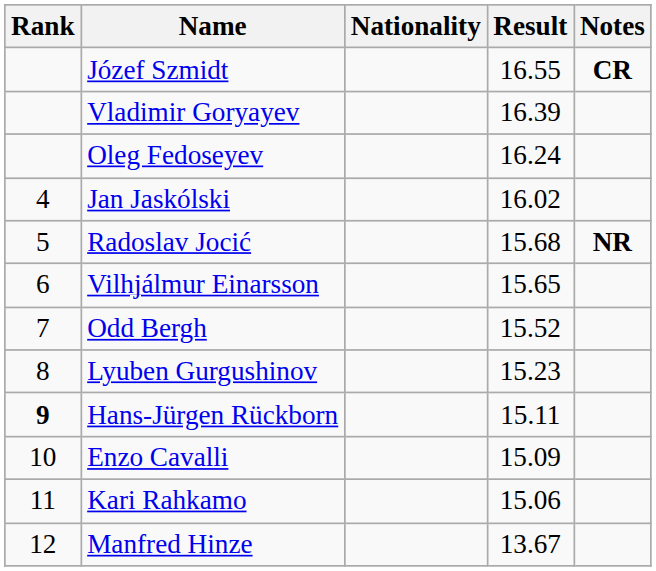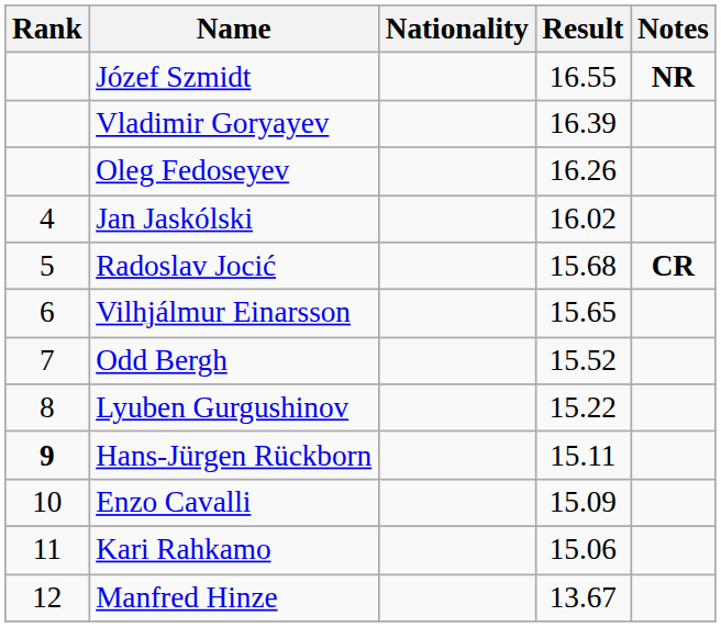 <table class="wikitable sortable" style="text-align:center">
 <tr>
 <th>Rank</th>
 <th>Name</th>
 <th>Nationality</th>
 <th>Result</th>
 <th>Notes</th>
 </tr>
 <tr>
 <td></td>
 <td align=left><a href='#'>Józef Szmidt</a></td>
 <td align=left></td>
 <td>16.55</td>
-<td><strong>CR</strong></td>
+<td><strong>NR</strong></td>
 </tr>
 <tr>
 <td></td>
 <td align=left><a href='#'>Vladimir Goryayev</a></td>
 <td align=left></td>
 <td>16.39</td>
 <td></td>
 </tr>
 <tr>
 <td></td>
 <td align=left><a href='#'>Oleg Fedoseyev</a></td>
 <td align=left></td>
-<td>16.24</td>
+<td>16.26</td>
 <td></td>
 </tr>
 <tr>
 <td>4</td>
 <td align=left><a href='#'>Jan Jaskólski</a></td>
 <td align=left></td>
 <td>16.02</td>
 <td></td>
 </tr>
 <tr>
 <td>5</td>
 <td align=left><a href='#'>Radoslav Jocić</a></td>
 <td align=left></td>
 <td>15.68</td>
-<td><strong>NR</strong></td>
+<td><strong>CR</strong></td>
 </tr>
 <tr>
 <td>6</td>
 <td align=left><a href='#'>Vilhjálmur Einarsson</a></td>
 <td align=left></td>
 <td>15.65</td>
 <td></td>
 </tr>
 <tr>
 <td>7</td>
 <td align=left><a href='#'>Odd Bergh</a></td>
 <td align=left></td>
 <td>15.52</td>
 <td></td>
 </tr>
 <tr>
 <td>8</td>
 <td align=left><a href='#'>Lyuben Gurgushinov</a></td>
 <td align=left></td>
-<td>15.23</td>
+<td>15.22</td>
 <td></td>
 </tr>
 <tr>
 <td><strong>9</strong></td>
 <td align=left><a href='#'>Hans-Jürgen Rückborn</a></td>
 <td align=left></td>
 <td>15.11</td>
 <td></td>
 </tr>
 <tr>
 <td>10</td>
 <td align=left><a href='#'>Enzo Cavalli</a></td>
 <td align=left></td>
 <td>15.09</td>
 <td></td>
 </tr>
 <tr>
 <td>11</td>
 <td align=left><a href='#'>Kari Rahkamo</a></td>
 <td align=left></td>
 <td>15.06</td>
 <td></td>
 </tr>
 <tr>
 <td>12</td>
 <td align=left><a href='#'>Manfred Hinze</a></td>
 <td align=left></td>
 <td>13.67</td>
 <td></td>
 </tr>
 </table>
